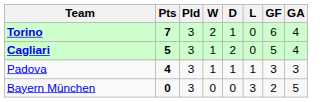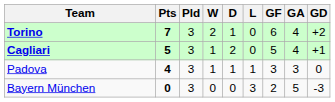 <table class="wikitable" style="text-align:center;">
 <tr>
 <th width=200>Team</th>
 <th width=20>Pts</th>
 <th width=20>Pld</th>
 <th width=20>W</th>
 <th width=20>D</th>
 <th width=20>L</th>
 <th width=20>GF</th>
 <th width=20>GA</th>
+<th width=20>GD</th>
 </tr>
 <tr style="background:#ccffcc">
 <td style="text-align:left"><strong> <a href='#'>Torino</a></strong></td>
 <td><strong>7</strong></td>
 <td>3</td>
 <td>2</td>
 <td>1</td>
 <td>0</td>
 <td>6</td>
 <td>4</td>
+<td>+2</td>
 </tr>
 <tr style="background:#ccffcc">
 <td style="text-align:left"><strong> <a href='#'>Cagliari</a></strong></td>
 <td><strong>5</strong></td>
 <td>3</td>
 <td>1</td>
 <td>2</td>
 <td>0</td>
 <td>5</td>
 <td>4</td>
+<td>+1</td>
 </tr>
 <tr>
 <td style="text-align:left"> <a href='#'>Padova</a></td>
 <td><strong>4</strong></td>
 <td>3</td>
 <td>1</td>
 <td>1</td>
 <td>1</td>
 <td>3</td>
 <td>3</td>
+<td>0</td>
 </tr>
 <tr>
 <td style="text-align:left"> <a href='#'>Bayern München</a></td>
 <td><strong>0</strong></td>
 <td>3</td>
 <td>0</td>
 <td>0</td>
 <td>3</td>
 <td>2</td>
 <td>5</td>
+<td>-3</td>
 </tr>
 </table>
